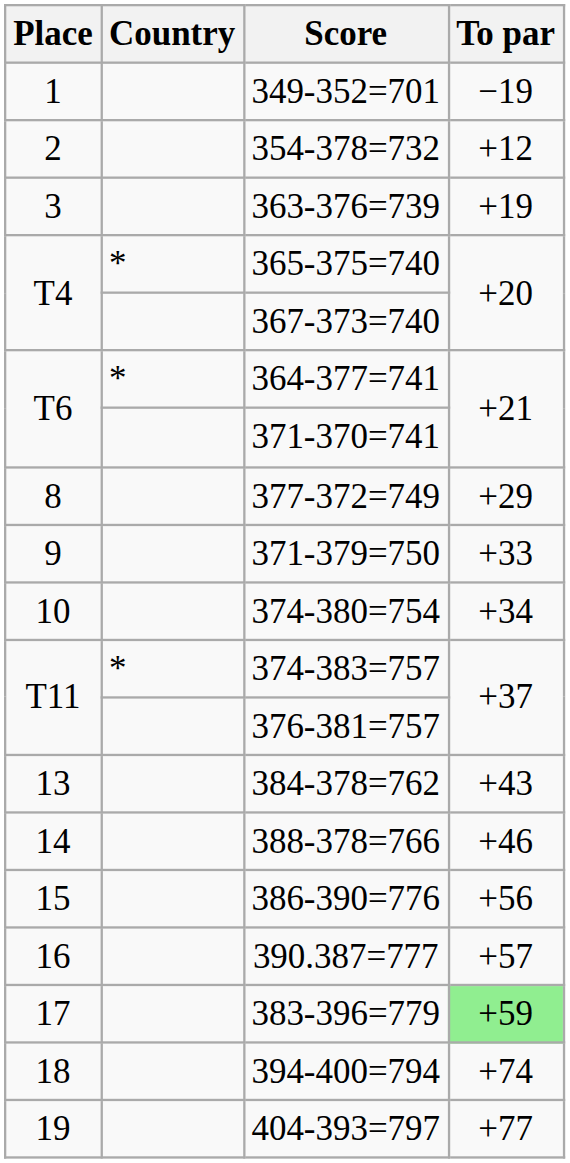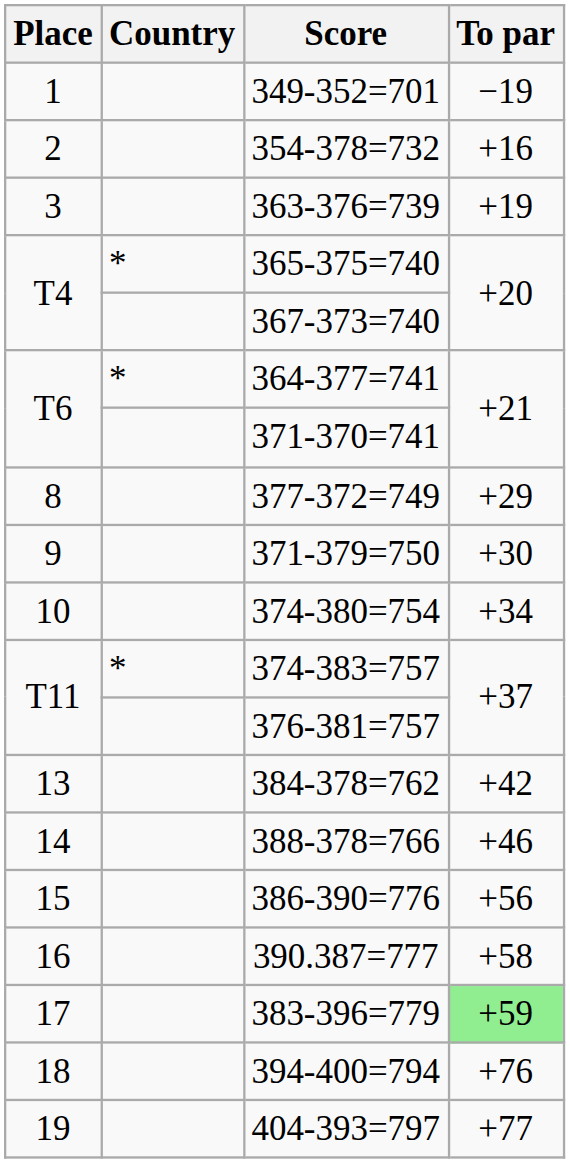 <table class="wikitable" style="font-size:95%;">
 <tr>
 <th>Place</th>
 <th>Country</th>
 <th>Score</th>
 <th>To par</th>
 </tr>
 <tr>
 <td align="center">1</td>
 <td></td>
 <td align=center>349-352=701</td>
 <td align="center">−19</td>
 </tr>
 <tr>
 <td align="center">2</td>
 <td></td>
 <td align="center">354-378=732</td>
-<td align="center">+12</td>
+<td align="center">+16</td>
 </tr>
 <tr>
 <td align="center">3</td>
 <td></td>
 <td align="center">363-376=739</td>
 <td align="center">+19</td>
 </tr>
 <tr>
 <td rowspan="2" align="center">T4</td>
 <td> *</td>
 <td align="center">365-375=740</td>
 <td rowspan="2" align="center">+20</td>
 </tr>
 <tr>
 <td></td>
 <td align="center">367-373=740</td>
 </tr>
 <tr>
 <td rowspan="2" align="center">T6</td>
 <td> *</td>
 <td align="center">364-377=741</td>
 <td rowspan="2" align="center">+21</td>
 </tr>
 <tr>
 <td></td>
 <td align="center">371-370=741</td>
 </tr>
 <tr>
 <td align="center">8</td>
 <td></td>
 <td align="center">377-372=749</td>
 <td align="center">+29</td>
 </tr>
 <tr>
 <td align="center">9</td>
 <td></td>
 <td align="center">371-379=750</td>
-<td align="center">+33</td>
+<td align="center">+30</td>
 </tr>
 <tr>
 <td align="center">10</td>
 <td></td>
 <td align="center">374-380=754</td>
 <td align="center">+34</td>
 </tr>
 <tr>
 <td rowspan="2" align="center">T11</td>
 <td> *</td>
 <td align="center">374-383=757</td>
 <td rowspan="2" align="center">+37</td>
 </tr>
 <tr>
 <td></td>
 <td align="center">376-381=757</td>
 </tr>
 <tr>
 <td align="center">13</td>
 <td></td>
 <td align="center">384-378=762</td>
-<td align="center">+43</td>
+<td align="center">+42</td>
 </tr>
 <tr>
 <td align="center">14</td>
 <td></td>
 <td align="center">388-378=766</td>
 <td align="center">+46</td>
 </tr>
 <tr>
 <td align="center">15</td>
 <td></td>
 <td align="center">386-390=776</td>
 <td align="center">+56</td>
 </tr>
 <tr>
 <td align=center>16</td>
 <td></td>
 <td align=center>390.387=777</td>
-<td align=center>+57</td>
+<td align=center>+58</td>
 </tr>
 <tr>
 <td align=center>17</td>
 <td></td>
 <td align=center>383-396=779</td>
 <td align=center style="background: lightgreen;">+59</td>
 </tr>
 <tr>
 <td align=center>18</td>
 <td></td>
 <td>394-400=794</td>
-<td align=center>+74</td>
+<td align=center>+76</td>
 </tr>
 <tr>
 <td align=center>19</td>
 <td></td>
 <td align=center>404-393=797</td>
 <td align=center>+77</td>
 </tr>
 </table>
